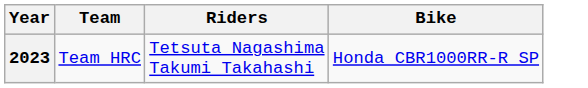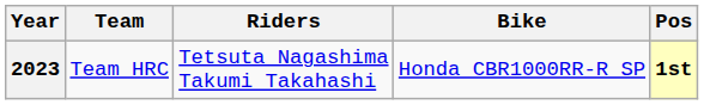 <table class="wikitable" style="text-align:center; font-size:90%;">
 <tr>
 <th>Year</th>
 <th>Team</th>
 <th>Riders</th>
 <th>Bike</th>
+<th>Pos</th>
 </tr>
 <tr>
 <th>2023</th>
 <td style="text-align:left;"> <a href='#'>Team HRC</a></td>
 <td style="text-align:left;"> <a href='#'>Tetsuta Nagashima</a><br> <a href='#'>Takumi Takahashi</a></td>
 <td style="text-align:left;"><a href='#'>Honda CBR1000RR-R SP</a></td>
+<th style="background:#FFFFBF;">1st</th>
 </tr>
 </table>
